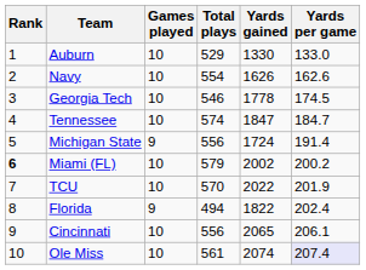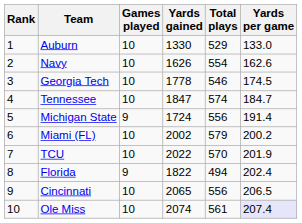 <table class="wikitable sortable">
 <tr>
 <th>Rank</th>
 <th>Team</th>
 <th>Games<br>played</th>
+<th>Yards<br>gained</th>
 <th>Total<br>plays</th>
-<th>Yards<br>gained</th>
 <th>Yards<br>per game</th>
 </tr>
 <tr>
 <td>1</td>
 <td><a href='#'>Auburn</a></td>
 <td>10</td>
+<td>1330</td>
 <td>529</td>
-<td>1330</td>
 <td>133.0</td>
 </tr>
 <tr>
 <td>2</td>
 <td><a href='#'>Navy</a></td>
 <td>10</td>
+<td>1626</td>
 <td>554</td>
-<td>1626</td>
 <td>162.6</td>
 </tr>
 <tr>
 <td>3</td>
 <td><a href='#'>Georgia Tech</a></td>
 <td>10</td>
+<td>1778</td>
 <td>546</td>
-<td>1778</td>
 <td>174.5</td>
 </tr>
 <tr>
 <td>4</td>
 <td><a href='#'>Tennessee</a></td>
 <td>10</td>
+<td>1847</td>
 <td>574</td>
-<td>1847</td>
 <td>184.7</td>
 </tr>
 <tr>
 <td>5</td>
 <td><a href='#'>Michigan State</a></td>
 <td>9</td>
+<td>1724</td>
 <td>556</td>
-<td>1724</td>
 <td>191.4</td>
 </tr>
 <tr>
-<td><strong>6</strong></td>
+<td>6</td>
 <td><a href='#'>Miami (FL)</a></td>
 <td>10</td>
+<td>2002</td>
 <td>579</td>
-<td>2002</td>
 <td>200.2</td>
 </tr>
 <tr>
 <td>7</td>
 <td><a href='#'>TCU</a></td>
 <td>10</td>
+<td>2022</td>
 <td>570</td>
-<td>2022</td>
 <td>201.9</td>
 </tr>
 <tr>
 <td>8</td>
 <td><a href='#'>Florida</a></td>
 <td>9</td>
+<td>1822</td>
 <td>494</td>
-<td>1822</td>
 <td>202.4</td>
 </tr>
 <tr>
 <td>9</td>
 <td><a href='#'>Cincinnati</a></td>
 <td>10</td>
+<td>2065</td>
 <td>556</td>
-<td>2065</td>
-<td>206.1</td>
+<td>206.5</td>
 </tr>
 <tr>
 <td>10</td>
 <td><a href='#'>Ole Miss</a></td>
 <td>10</td>
+<td>2074</td>
 <td>561</td>
-<td>2074</td>
 <td style="background: lavender;">207.4</td>
 </tr>
 </table>
